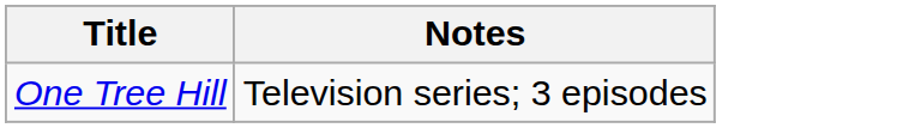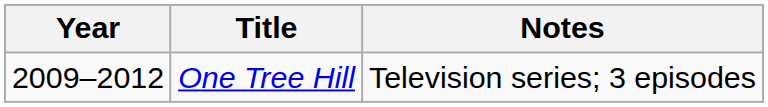 <table class="wikitable sortable">
 <tr>
+<th>Year</th>
 <th>Title</th>
 <th class="unsortable">Notes</th>
 </tr>
 <tr>
+<td>2009–2012</td>
 <td><em><a href='#'>One Tree Hill</a></em></td>
 <td>Television series; 3 episodes</td>
 </tr>
 </table>
